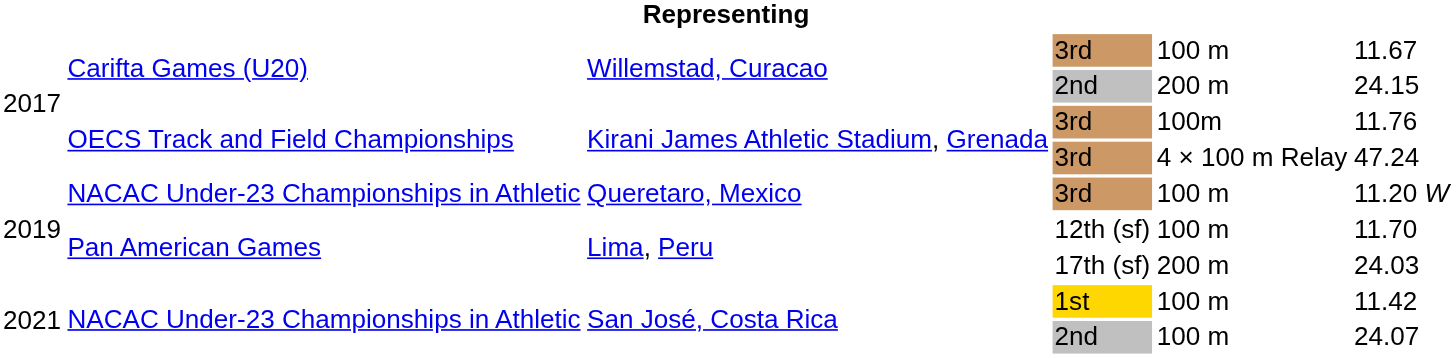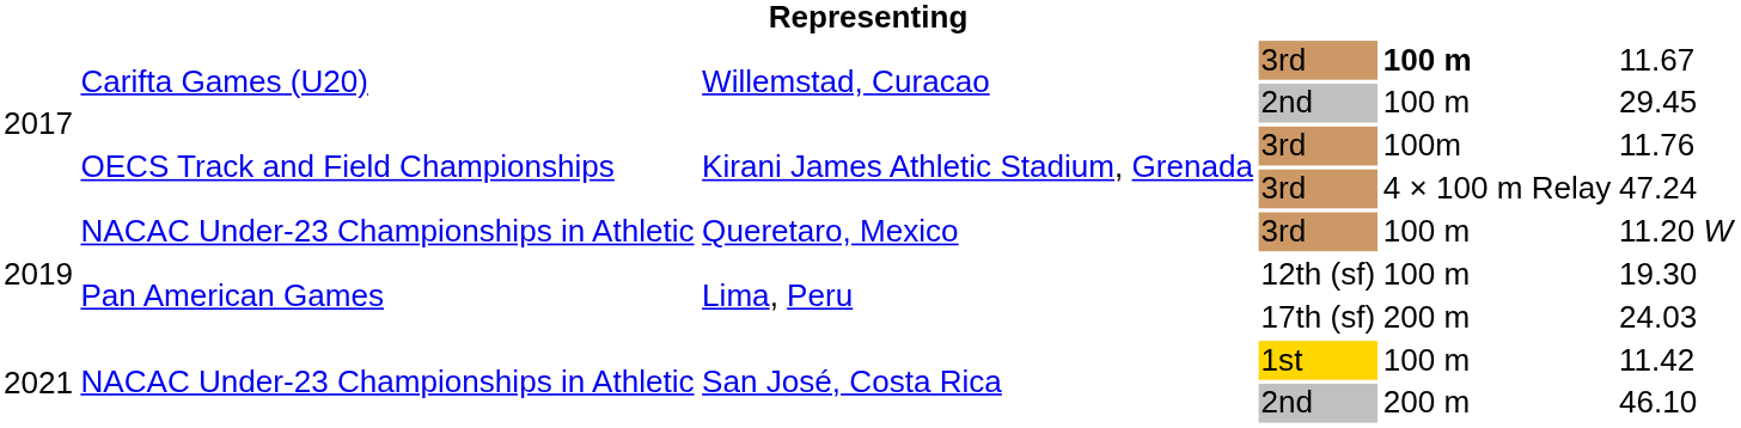 <table>
 <tr>
 <th colspan="6">Representing </th>
 </tr>
 <tr>
 <td rowspan=4>2017</td>
 <td rowspan=2><a href='#'>Carifta Games (U20)</a></td>
 <td rowspan=2><a href='#'>Willemstad, Curacao</a></td>
 <td bgcolor=cc9966>3rd</td>
-<td>100 m</td>
+<td><strong>100 m</strong></td>
 <td>11.67 </td>
 </tr>
 <tr>
 <td style="background:Silver;">2nd</td>
-<td>200 m</td>
-<td>24.15 </td>
+<td>100 m</td>
+<td>29.45 </td>
 </tr>
 <tr>
 <td rowspan=2><a href='#'>OECS Track and Field Championships</a></td>
 <td rowspan=2><a href='#'>Kirani James Athletic Stadium</a>, <a href='#'>Grenada</a></td>
 <td bgcolor=cc9966>3rd</td>
 <td>100m</td>
 <td>11.76</td>
 </tr>
 <tr>
 <td bgcolor=cc9966>3rd</td>
 <td>4 × 100 m Relay</td>
 <td>47.24</td>
 </tr>
 <tr>
 <td rowspan=3>2019</td>
 <td><a href='#'>NACAC Under-23 Championships in Athletic</a></td>
 <td><a href='#'>Queretaro, Mexico</a></td>
 <td bgcolor=cc9966>3rd</td>
 <td>100 m</td>
 <td>11.20 <em>W</em> </td>
 </tr>
 <tr>
 <td rowspan=2><a href='#'>Pan American Games</a></td>
 <td rowspan=2><a href='#'>Lima</a>, <a href='#'>Peru</a></td>
 <td>12th (sf)</td>
 <td>100 m</td>
-<td>11.70 </td>
+<td>19.30 </td>
 </tr>
 <tr>
 <td>17th (sf)</td>
 <td>200 m</td>
 <td>24.03 </td>
 </tr>
 <tr>
 <td rowspan=3>2021</td>
 <td rowspan=2><a href='#'>NACAC Under-23 Championships in Athletic</a></td>
 <td rowspan=2><a href='#'>San José, Costa Rica</a></td>
 <td bgcolor=gold>1st</td>
 <td>100 m</td>
 <td>11.42 </td>
 </tr>
 <tr>
 <td bgcolor=silver>2nd</td>
-<td>100 m</td>
-<td>24.07 </td>
+<td>200 m</td>
+<td>46.10 </td>
 </tr>
 <tr>
 </tr>
 </table>
